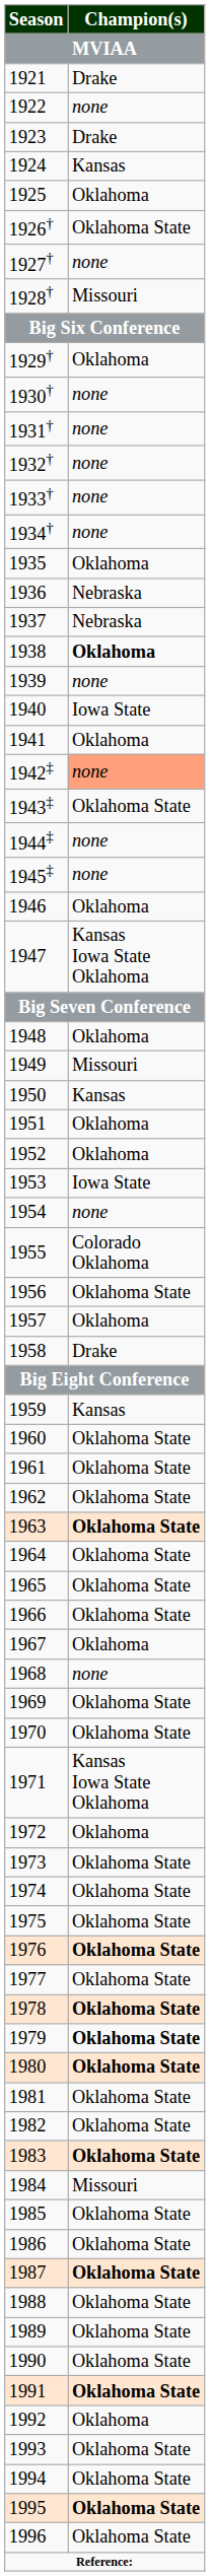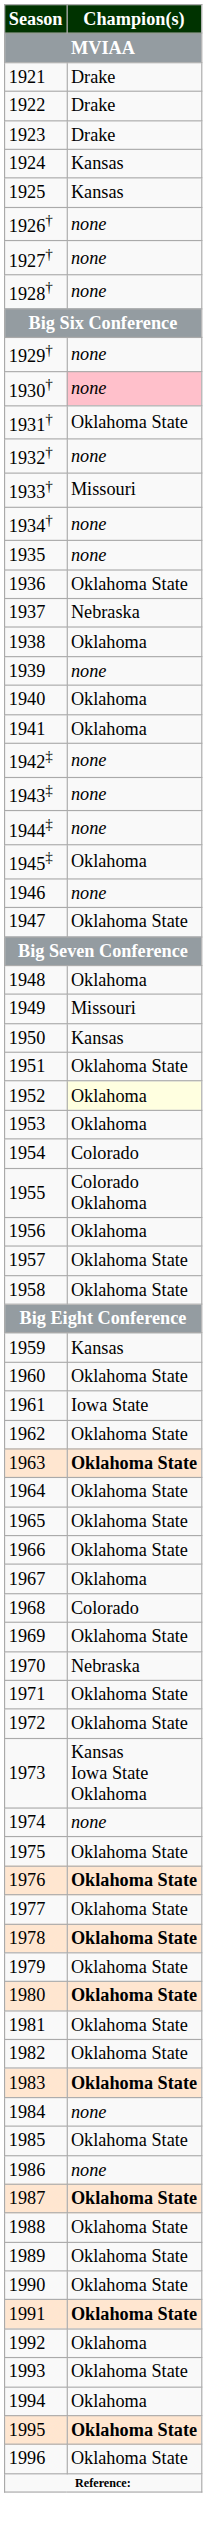 <table class="wikitable">
 <tr>
 <th style="background:#003300;color:white;">Season</th>
 <th style="background:#003300;color:white;">Champion(s)</th>
 </tr>
 <tr>
 <th colspan="2" style="background:#949CA1;color:white;"><strong>MVIAA</strong></th>
 </tr>
 <tr>
 <td>1921</td>
 <td>Drake</td>
 </tr>
 <tr>
 <td>1922</td>
-<td><em>none</em></td>
+<td>Drake</td>
 </tr>
 <tr>
 <td>1923</td>
 <td>Drake</td>
 </tr>
 <tr>
 <td>1924</td>
 <td>Kansas</td>
 </tr>
 <tr>
 <td>1925</td>
-<td>Oklahoma</td>
+<td>Kansas</td>
 </tr>
 <tr>
 <td>1926<sup>†</sup></td>
-<td>Oklahoma State</td>
+<td><em>none</em></td>
 </tr>
 <tr>
 <td>1927<sup>†</sup></td>
 <td><em>none</em></td>
 </tr>
 <tr>
 <td>1928<sup>†</sup></td>
-<td>Missouri</td>
+<td><em>none</em></td>
 </tr>
 <tr>
 <th colspan="2" style="background:#949CA1;color:white;"><strong>Big Six Conference</strong></th>
 </tr>
 <tr>
 <td>1929<sup>†</sup></td>
-<td>Oklahoma</td>
+<td><em>none</em></td>
 </tr>
 <tr>
 <td>1930<sup>†</sup></td>
-<td><em>none</em></td>
+<td style="background: pink;"><em>none</em></td>
 </tr>
 <tr>
 <td>1931<sup>†</sup></td>
-<td><em>none</em></td>
+<td>Oklahoma State</td>
 </tr>
 <tr>
 <td>1932<sup>†</sup></td>
 <td><em>none</em></td>
 </tr>
 <tr>
 <td>1933<sup>†</sup></td>
-<td><em>none</em></td>
+<td>Missouri</td>
 </tr>
 <tr>
 <td>1934<sup>†</sup></td>
 <td><em>none</em></td>
 </tr>
 <tr>
 <td>1935</td>
-<td>Oklahoma</td>
+<td><em>none</em></td>
 </tr>
 <tr>
 <td>1936</td>
-<td>Nebraska</td>
+<td>Oklahoma State</td>
 </tr>
 <tr>
 <td>1937</td>
 <td>Nebraska</td>
 </tr>
 <tr>
 <td>1938</td>
-<td><strong>Oklahoma</strong></td>
+<td>Oklahoma</td>
 </tr>
 <tr>
 <td>1939</td>
 <td><em>none</em></td>
 </tr>
 <tr>
 <td>1940</td>
-<td>Iowa State</td>
+<td>Oklahoma</td>
 </tr>
 <tr>
 <td>1941</td>
 <td>Oklahoma</td>
 </tr>
 <tr>
 <td>1942<sup>‡</sup></td>
-<td style="background: lightsalmon;"><em>none</em></td>
+<td><em>none</em></td>
 </tr>
 <tr>
 <td>1943<sup>‡</sup></td>
-<td>Oklahoma State</td>
+<td><em>none</em></td>
 </tr>
 <tr>
 <td>1944<sup>‡</sup></td>
 <td><em>none</em></td>
 </tr>
 <tr>
 <td>1945<sup>‡</sup></td>
+<td>Oklahoma</td>
+</tr>
+<tr>
+<td>1946</td>
 <td><em>none</em></td>
 </tr>
 <tr>
-<td>1946</td>
-<td>Oklahoma</td>
-</tr>
-<tr>
 <td>1947</td>
-<td>Kansas<br>Iowa State<br>Oklahoma</td>
+<td>Oklahoma State</td>
 </tr>
 <tr>
 <th colspan="2" style="background:#949CA1;color:white;"><strong>Big Seven Conference</strong></th>
 </tr>
 <tr>
 <td>1948</td>
 <td>Oklahoma</td>
 </tr>
 <tr>
 <td>1949</td>
 <td>Missouri</td>
 </tr>
 <tr>
 <td>1950</td>
 <td>Kansas</td>
 </tr>
 <tr>
 <td>1951</td>
+<td>Oklahoma State</td>
+</tr>
+<tr>
+<td>1952</td>
+<td style="background: lightyellow;">Oklahoma</td>
+</tr>
+<tr>
+<td>1953</td>
 <td>Oklahoma</td>
 </tr>
 <tr>
-<td>1952</td>
-<td>Oklahoma</td>
-</tr>
-<tr>
-<td>1953</td>
-<td>Iowa State</td>
-</tr>
-<tr>
 <td>1954</td>
-<td><em>none</em></td>
+<td>Colorado</td>
 </tr>
 <tr>
 <td>1955</td>
 <td>Colorado<br>Oklahoma</td>
 </tr>
 <tr>
 <td>1956</td>
+<td>Oklahoma</td>
+</tr>
+<tr>
+<td>1957</td>
 <td>Oklahoma State</td>
 </tr>
 <tr>
-<td>1957</td>
-<td>Oklahoma</td>
-</tr>
-<tr>
 <td>1958</td>
-<td>Drake</td>
+<td>Oklahoma State</td>
 </tr>
 <tr>
 <th colspan="2" style="background:#949CA1;color:white;"><strong>Big Eight Conference</strong></th>
 </tr>
 <tr>
 <td>1959</td>
 <td>Kansas</td>
 </tr>
 <tr>
 <td>1960</td>
 <td>Oklahoma State</td>
 </tr>
 <tr>
 <td>1961</td>
-<td>Oklahoma State</td>
+<td>Iowa State</td>
 </tr>
 <tr>
 <td>1962</td>
 <td>Oklahoma State</td>
 </tr>
 <tr>
 <td bgcolor="#FFFE6BD">1963</td>
 <td bgcolor="#FFFE6BD"><strong>Oklahoma State</strong></td>
 </tr>
 <tr>
 <td>1964</td>
 <td>Oklahoma State</td>
 </tr>
 <tr>
 <td>1965</td>
 <td>Oklahoma State</td>
 </tr>
 <tr>
 <td>1966</td>
 <td>Oklahoma State</td>
 </tr>
 <tr>
 <td>1967</td>
 <td>Oklahoma</td>
 </tr>
 <tr>
 <td>1968</td>
-<td><em>none</em></td>
+<td>Colorado</td>
 </tr>
 <tr>
 <td>1969</td>
 <td>Oklahoma State</td>
 </tr>
 <tr>
 <td>1970</td>
+<td>Nebraska</td>
+</tr>
+<tr>
+<td>1971</td>
 <td>Oklahoma State</td>
 </tr>
 <tr>
-<td>1971</td>
+<td>1972</td>
+<td>Oklahoma State</td>
+</tr>
+<tr>
+<td>1973</td>
 <td>Kansas<br>Iowa State<br>Oklahoma</td>
 </tr>
 <tr>
-<td>1972</td>
-<td>Oklahoma</td>
-</tr>
-<tr>
-<td>1973</td>
-<td>Oklahoma State</td>
-</tr>
-<tr>
 <td>1974</td>
-<td>Oklahoma State</td>
+<td><em>none</em></td>
 </tr>
 <tr>
 <td>1975</td>
 <td>Oklahoma State</td>
 </tr>
 <tr>
 <td bgcolor="#FFFE6BD">1976</td>
 <td bgcolor="#FFFE6BD"><strong>Oklahoma State</strong></td>
 </tr>
 <tr>
 <td>1977</td>
 <td>Oklahoma State</td>
 </tr>
 <tr>
 <td bgcolor="#FFFE6BD">1978</td>
 <td bgcolor="#FFFE6BD"><strong>Oklahoma State</strong></td>
 </tr>
 <tr>
 <td>1979</td>
-<td><strong>Oklahoma State</strong></td>
+<td>Oklahoma State</td>
 </tr>
 <tr>
 <td bgcolor="#FFFE6BD">1980</td>
 <td bgcolor="#FFFE6BD"><strong>Oklahoma State</strong></td>
 </tr>
 <tr>
 <td>1981</td>
 <td>Oklahoma State</td>
 </tr>
 <tr>
 <td>1982</td>
 <td>Oklahoma State</td>
 </tr>
 <tr>
 <td bgcolor="#FFFE6BD">1983</td>
 <td bgcolor="#FFFE6BD"><strong>Oklahoma State</strong></td>
 </tr>
 <tr>
 <td>1984</td>
-<td>Missouri</td>
+<td><em>none</em></td>
 </tr>
 <tr>
 <td>1985</td>
 <td>Oklahoma State</td>
 </tr>
 <tr>
 <td>1986</td>
-<td>Oklahoma State</td>
+<td><em>none</em></td>
 </tr>
 <tr>
 <td bgcolor="#FFFE6BD">1987</td>
 <td bgcolor="#FFFE6BD"><strong>Oklahoma State</strong></td>
 </tr>
 <tr>
 <td>1988</td>
 <td>Oklahoma State</td>
 </tr>
 <tr>
 <td>1989</td>
 <td>Oklahoma State</td>
 </tr>
 <tr>
 <td>1990</td>
 <td>Oklahoma State</td>
 </tr>
 <tr>
 <td bgcolor="#FFFE6BD">1991</td>
 <td bgcolor="#FFFE6BD"><strong>Oklahoma State</strong></td>
 </tr>
 <tr>
 <td>1992</td>
 <td>Oklahoma</td>
 </tr>
 <tr>
 <td>1993</td>
 <td>Oklahoma State</td>
 </tr>
 <tr>
 <td>1994</td>
-<td>Oklahoma State</td>
+<td>Oklahoma</td>
 </tr>
 <tr>
 <td bgcolor="#FFFE6BD">1995</td>
 <td bgcolor="#FFFE6BD"><strong>Oklahoma State</strong></td>
 </tr>
 <tr>
 <td>1996</td>
 <td>Oklahoma State</td>
 </tr>
 <tr>
 <td colspan="3"  style="font-size:8pt; text-align:center;"><strong>Reference:</strong></td>
 </tr>
 </table>
